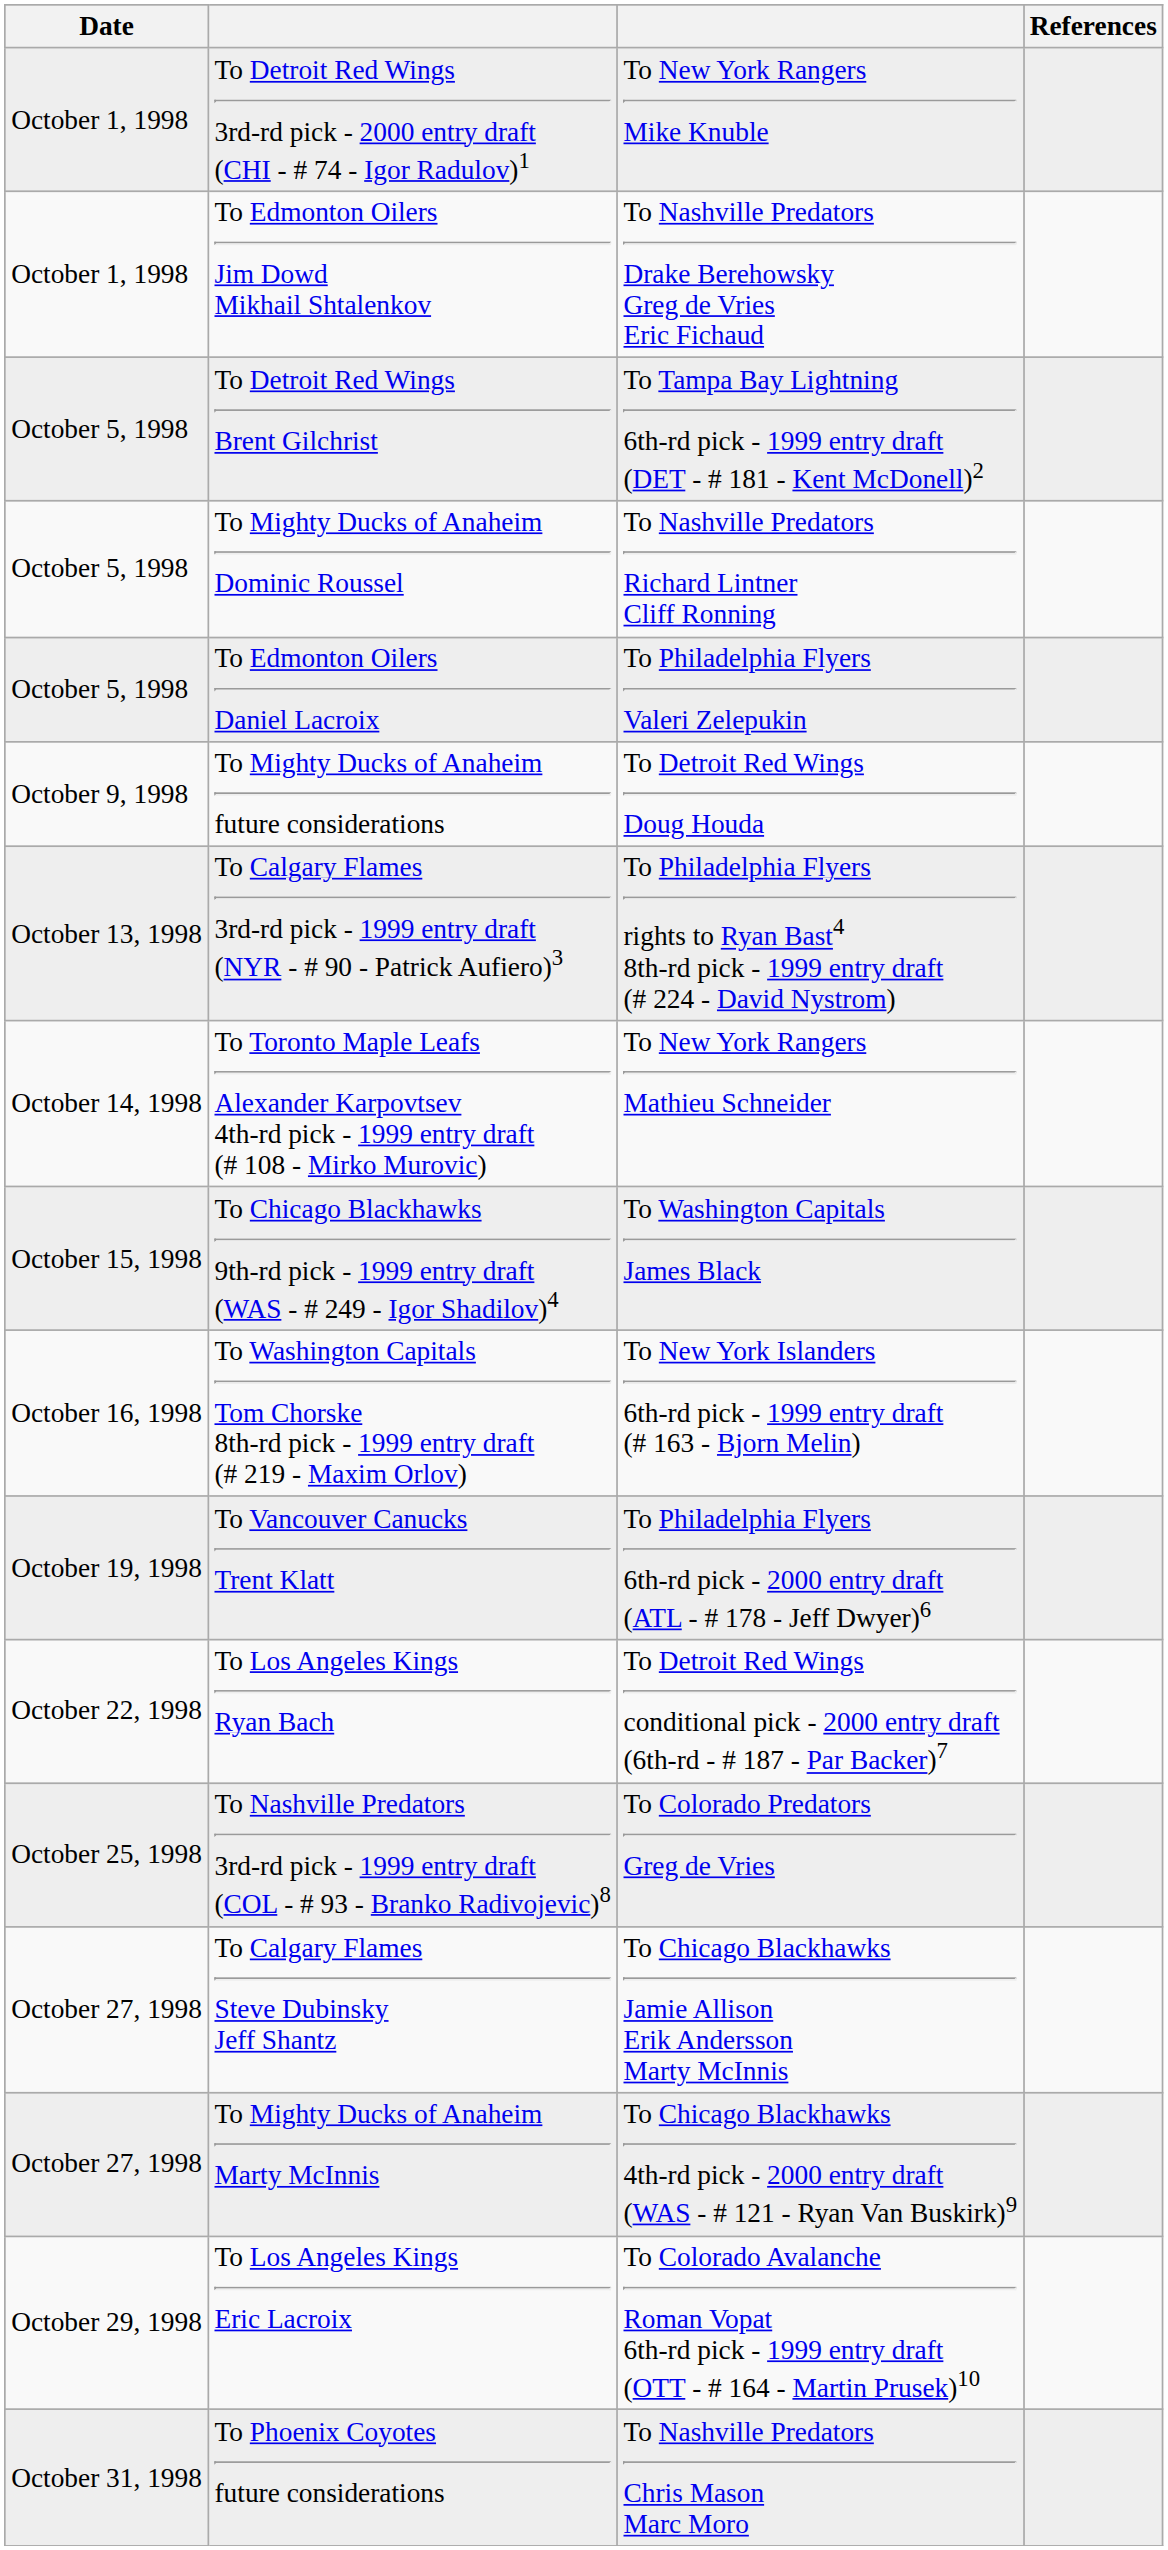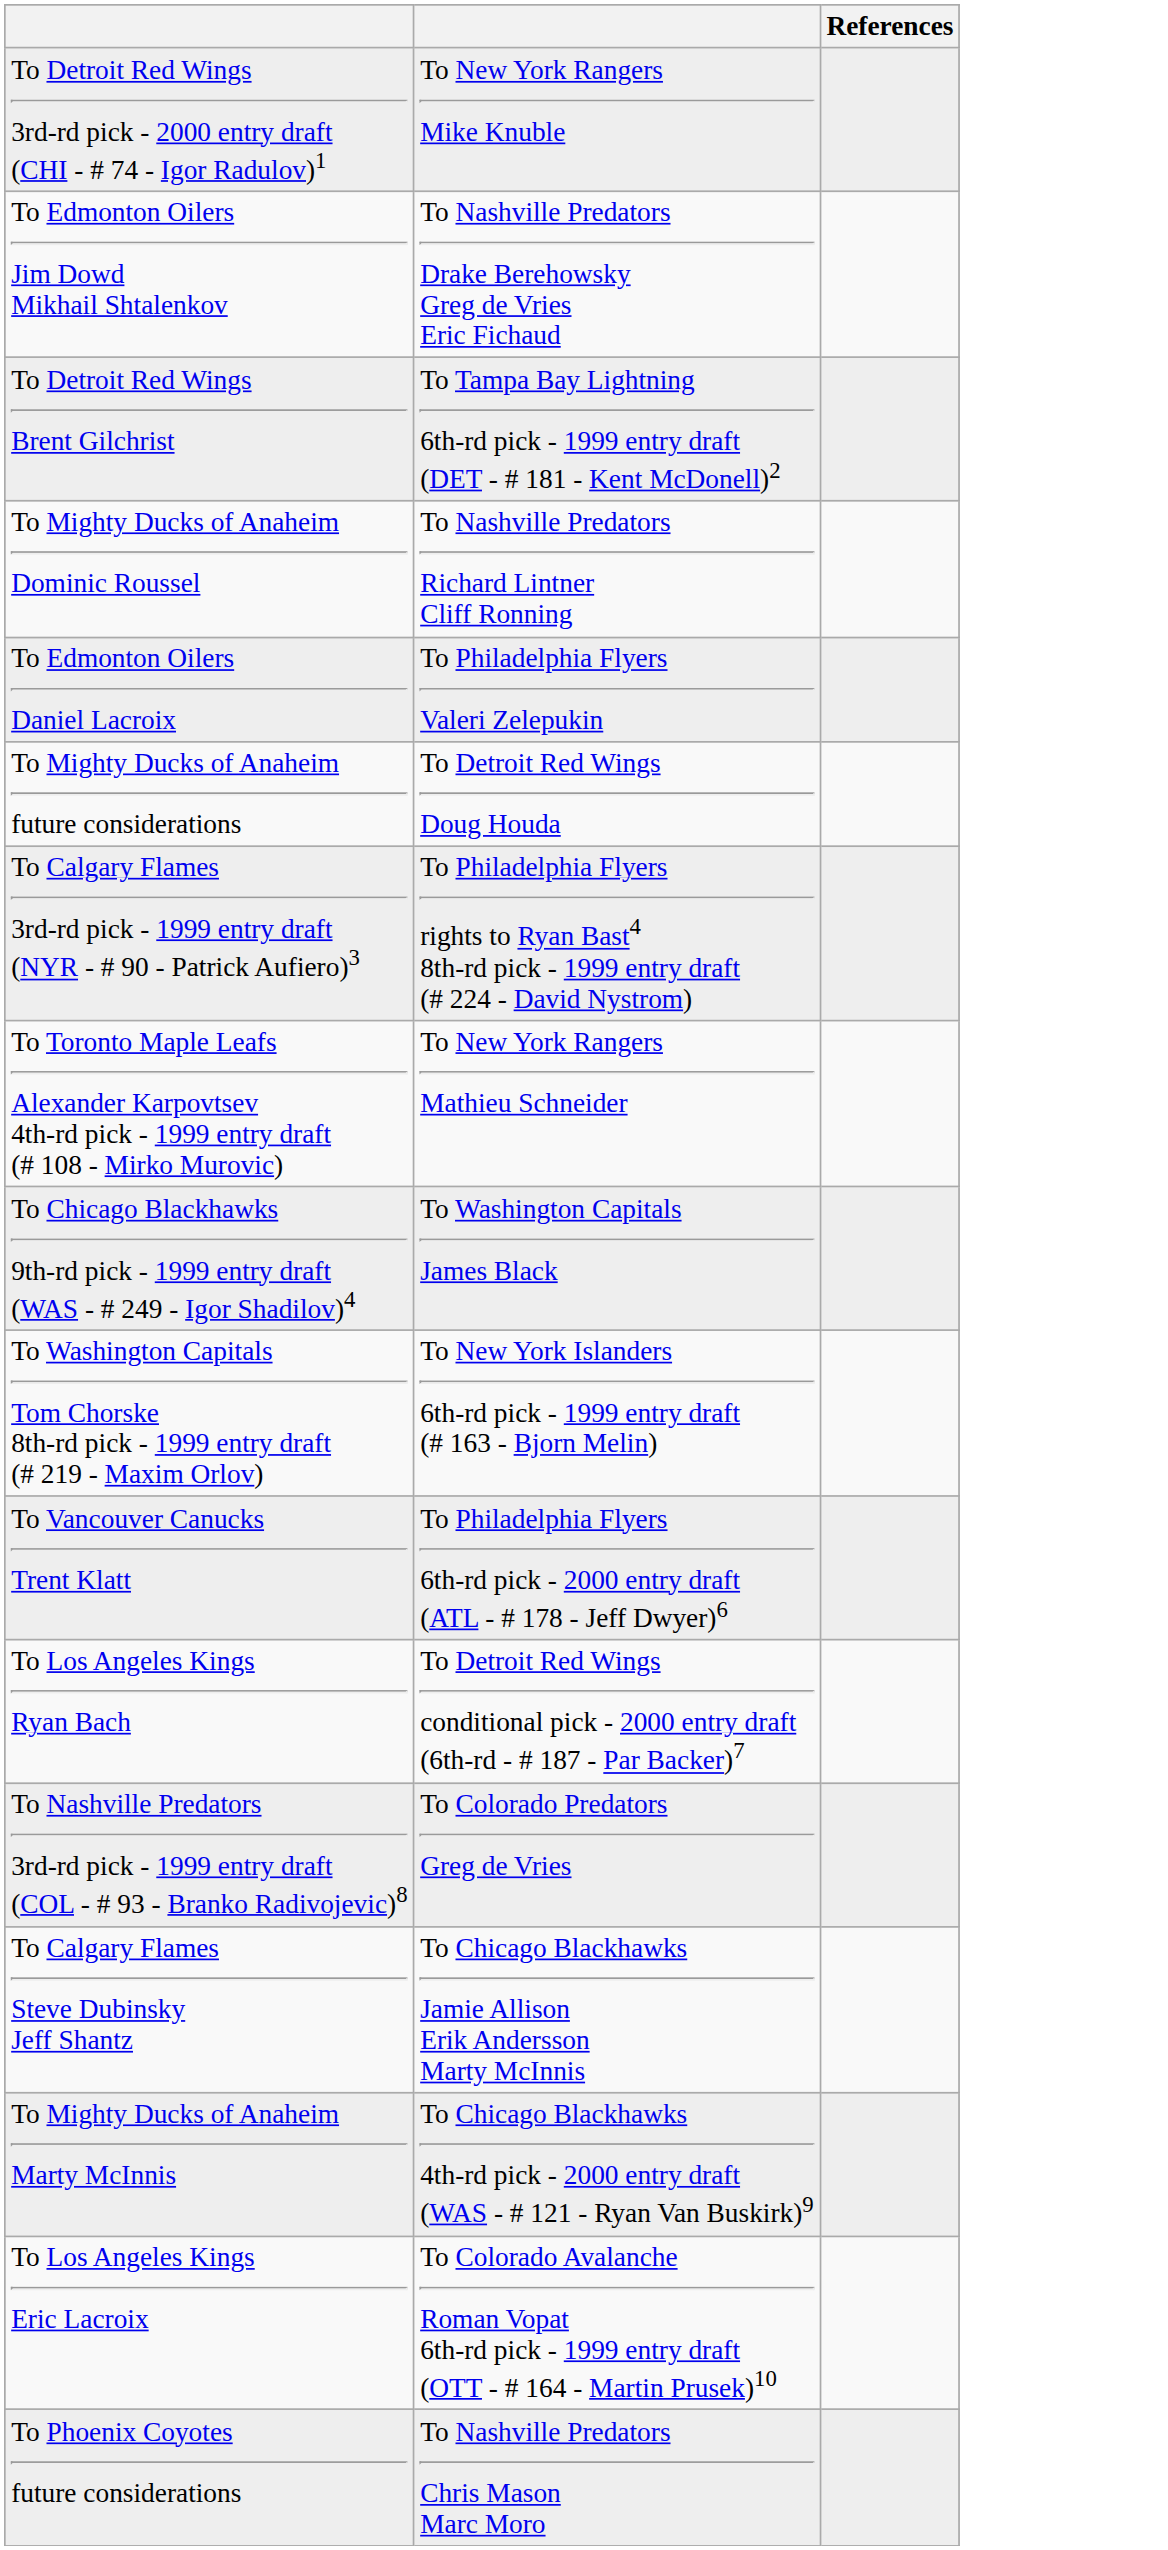 <table class="wikitable">
 <tr>
-<th>Date</th>
 <th></th>
 <th></th>
 <th>References</th>
 </tr>
 <tr bgcolor="#eeeeee">
-<td>October 1, 1998</td>
 <td valign="top">To <a href='#'>Detroit Red Wings</a><hr>3rd-rd pick - <a href='#'>2000 entry draft</a><br>(<a href='#'>CHI</a> - # 74 - <a href='#'>Igor Radulov</a>)<sup>1</sup></td>
 <td valign="top">To <a href='#'>New York Rangers</a><hr><a href='#'>Mike Knuble</a></td>
 <td></td>
 </tr>
 <tr>
-<td>October 1, 1998</td>
 <td valign="top">To <a href='#'>Edmonton Oilers</a><hr><a href='#'>Jim Dowd</a><br><a href='#'>Mikhail Shtalenkov</a></td>
 <td valign="top">To <a href='#'>Nashville Predators</a><hr><a href='#'>Drake Berehowsky</a><br><a href='#'>Greg de Vries</a><br><a href='#'>Eric Fichaud</a></td>
 <td></td>
 </tr>
 <tr bgcolor="#eeeeee">
-<td>October 5, 1998</td>
 <td valign="top">To <a href='#'>Detroit Red Wings</a><hr><a href='#'>Brent Gilchrist</a></td>
 <td valign="top">To <a href='#'>Tampa Bay Lightning</a><hr>6th-rd pick - <a href='#'>1999 entry draft</a><br>(<a href='#'>DET</a> - # 181 - <a href='#'>Kent McDonell</a>)<sup>2</sup></td>
 <td></td>
 </tr>
 <tr>
-<td>October 5, 1998</td>
 <td valign="top">To <a href='#'>Mighty Ducks of Anaheim</a><hr><a href='#'>Dominic Roussel</a></td>
 <td valign="top">To <a href='#'>Nashville Predators</a><hr><a href='#'>Richard Lintner</a><br><a href='#'>Cliff Ronning</a></td>
 <td></td>
 </tr>
 <tr bgcolor="#eeeeee">
-<td>October 5, 1998</td>
 <td valign="top">To <a href='#'>Edmonton Oilers</a><hr><a href='#'>Daniel Lacroix</a></td>
 <td valign="top">To <a href='#'>Philadelphia Flyers</a><hr><a href='#'>Valeri Zelepukin</a></td>
 <td></td>
 </tr>
 <tr>
-<td>October 9, 1998</td>
 <td valign="top">To <a href='#'>Mighty Ducks of Anaheim</a><hr>future considerations</td>
 <td valign="top">To <a href='#'>Detroit Red Wings</a><hr><a href='#'>Doug Houda</a></td>
 <td></td>
 </tr>
 <tr bgcolor="#eeeeee">
-<td>October 13, 1998</td>
 <td valign="top">To <a href='#'>Calgary Flames</a><hr>3rd-rd pick - <a href='#'>1999 entry draft</a><br>(<a href='#'>NYR</a> - # 90 - Patrick Aufiero)<sup>3</sup></td>
 <td valign="top">To <a href='#'>Philadelphia Flyers</a><hr>rights to <a href='#'>Ryan Bast</a><sup>4</sup><br>8th-rd pick - <a href='#'>1999 entry draft</a><br>(# 224 - <a href='#'>David Nystrom</a>)</td>
 <td></td>
 </tr>
 <tr>
-<td>October 14, 1998</td>
 <td valign="top">To <a href='#'>Toronto Maple Leafs</a><hr><a href='#'>Alexander Karpovtsev</a><br>4th-rd pick - <a href='#'>1999 entry draft</a><br>(# 108 - <a href='#'>Mirko Murovic</a>)</td>
 <td valign="top">To <a href='#'>New York Rangers</a><hr><a href='#'>Mathieu Schneider</a></td>
 <td></td>
 </tr>
 <tr bgcolor="#eeeeee">
-<td>October 15, 1998</td>
 <td valign="top">To <a href='#'>Chicago Blackhawks</a><hr>9th-rd pick - <a href='#'>1999 entry draft</a><br>(<a href='#'>WAS</a> - # 249 - <a href='#'>Igor Shadilov</a>)<sup>4</sup></td>
 <td valign="top">To <a href='#'>Washington Capitals</a><hr><a href='#'>James Black</a></td>
 <td></td>
 </tr>
 <tr>
-<td>October 16, 1998</td>
 <td valign="top">To <a href='#'>Washington Capitals</a><hr><a href='#'>Tom Chorske</a><br>8th-rd pick - <a href='#'>1999 entry draft</a><br>(# 219 - <a href='#'>Maxim Orlov</a>)</td>
 <td valign="top">To <a href='#'>New York Islanders</a><hr>6th-rd pick - <a href='#'>1999 entry draft</a><br>(# 163 - <a href='#'>Bjorn Melin</a>)</td>
 <td></td>
 </tr>
 <tr bgcolor="#eeeeee">
-<td>October 19, 1998</td>
 <td valign="top">To <a href='#'>Vancouver Canucks</a><hr><a href='#'>Trent Klatt</a></td>
 <td valign="top">To <a href='#'>Philadelphia Flyers</a><hr>6th-rd pick - <a href='#'>2000 entry draft</a><br>(<a href='#'>ATL</a> - # 178 - Jeff Dwyer)<sup>6</sup></td>
 <td></td>
 </tr>
 <tr>
-<td>October 22, 1998</td>
 <td valign="top">To <a href='#'>Los Angeles Kings</a><hr><a href='#'>Ryan Bach</a></td>
 <td valign="top">To <a href='#'>Detroit Red Wings</a><hr>conditional pick - <a href='#'>2000 entry draft</a><br>(6th-rd - # 187 - <a href='#'>Par Backer</a>)<sup>7</sup></td>
 <td></td>
 </tr>
 <tr bgcolor="#eeeeee">
-<td>October 25, 1998</td>
 <td valign="top">To <a href='#'>Nashville Predators</a><hr>3rd-rd pick - <a href='#'>1999 entry draft</a><br>(<a href='#'>COL</a> - # 93 - <a href='#'>Branko Radivojevic</a>)<sup>8</sup></td>
 <td valign="top">To <a href='#'>Colorado Predators</a><hr><a href='#'>Greg de Vries</a></td>
 <td></td>
 </tr>
 <tr>
-<td>October 27, 1998</td>
 <td valign="top">To <a href='#'>Calgary Flames</a><hr><a href='#'>Steve Dubinsky</a><br><a href='#'>Jeff Shantz</a></td>
 <td valign="top">To <a href='#'>Chicago Blackhawks</a><hr><a href='#'>Jamie Allison</a><br><a href='#'>Erik Andersson</a><br><a href='#'>Marty McInnis</a></td>
 <td></td>
 </tr>
 <tr bgcolor="#eeeeee">
-<td>October 27, 1998</td>
 <td valign="top">To <a href='#'>Mighty Ducks of Anaheim</a><hr><a href='#'>Marty McInnis</a></td>
 <td valign="top">To <a href='#'>Chicago Blackhawks</a><hr>4th-rd pick - <a href='#'>2000 entry draft</a><br>(<a href='#'>WAS</a> - # 121 - Ryan Van Buskirk)<sup>9</sup></td>
 <td></td>
 </tr>
 <tr>
-<td>October 29, 1998</td>
 <td valign="top">To <a href='#'>Los Angeles Kings</a><hr><a href='#'>Eric Lacroix</a></td>
 <td valign="top">To <a href='#'>Colorado Avalanche</a><hr><a href='#'>Roman Vopat</a><br>6th-rd pick - <a href='#'>1999 entry draft</a><br>(<a href='#'>OTT</a> - # 164 - <a href='#'>Martin Prusek</a>)<sup>10</sup></td>
 <td></td>
 </tr>
 <tr bgcolor="#eeeeee">
-<td>October 31, 1998</td>
 <td valign="top">To <a href='#'>Phoenix Coyotes</a><hr>future considerations</td>
 <td valign="top">To <a href='#'>Nashville Predators</a><hr><a href='#'>Chris Mason</a><br><a href='#'>Marc Moro</a></td>
 <td></td>
 </tr>
 </table>
